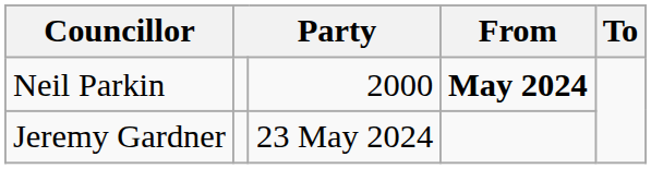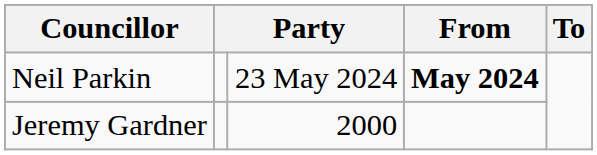 <table class=wikitable>
 <tr>
 <th>Councillor</th>
 <th colspan=2>Party</th>
 <th>From</th>
 <th>To</th>
 </tr>
 <tr>
 <td>Neil Parkin</td>
 <td></td>
-<td align=right>2000</td>
+<td align=right>23 May 2024</td>
 <td align=right><strong>May 2024</strong></td>
 </tr>
 <tr>
 <td>Jeremy Gardner</td>
 <td></td>
-<td align=right>23 May 2024</td>
+<td align=right>2000</td>
 <td align=right></td>
 </tr>
 </table>
